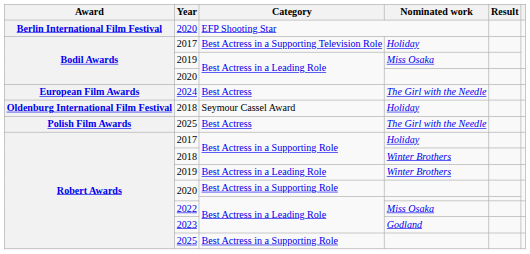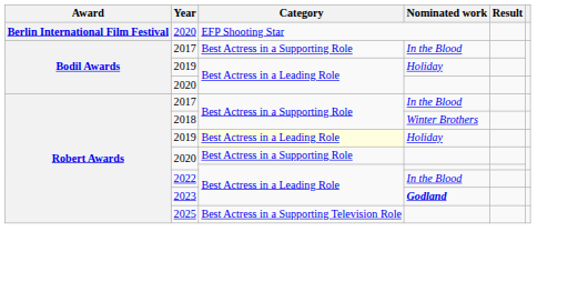 <table class="wikitable plainrowheaders sortable">
 <tr>
 <th>Award</th>
 <th>Year</th>
 <th>Category</th>
 <th>Nominated work</th>
 <th>Result</th>
 <th class="unsortable"></th>
 </tr>
 <tr>
 <th scope="row"><a href='#'>Berlin International Film Festival</a></th>
 <td><a href='#'>2020</a></td>
 <td colspan="2"><a href='#'>EFP Shooting Star</a></td>
 <td></td>
 <td></td>
 </tr>
 <tr>
 <th scope="row" rowspan="3"><a href='#'>Bodil Awards</a></th>
 <td>2017</td>
-<td><a href='#'>Best Actress in a Supporting Television Role</a></td>
-<td><em><a href='#'>Holiday</a></em></td>
+<td><a href='#'>Best Actress in a Supporting Role</a></td>
+<td><em><a href='#'>In the Blood</a></em></td>
 <td></td>
 <td rowspan="2"></td>
 </tr>
 <tr>
 <td>2019</td>
 <td rowspan="2"><a href='#'>Best Actress in a Leading Role</a></td>
-<td><em><a href='#'>Miss Osaka</a></em></td>
+<td><em><a href='#'>Holiday</a></em></td>
 <td></td>
 </tr>
 <tr>
 <td>2020</td>
 <td><em></em></td>
 <td></td>
 <td></td>
 </tr>
 <tr>
-<th scope="row"><a href='#'>European Film Awards</a></th>
-<td><a href='#'>2024</a></td>
-<td><a href='#'>Best Actress</a></td>
-<td><em><a href='#'>The Girl with the Needle</a></em></td>
-<td></td>
-<td></td>
-</tr>
-<tr>
-<th scope="row"><a href='#'>Oldenburg International Film Festival</a></th>
-<td>2018</td>
-<td>Seymour Cassel Award</td>
-<td><em><a href='#'>Holiday</a></em></td>
-<td></td>
-<td></td>
-</tr>
-<tr>
-<th scope="row"><a href='#'>Polish Film Awards</a></th>
-<td>2025</td>
-<td><a href='#'>Best Actress</a></td>
-<td><em><a href='#'>The Girl with the Needle</a></em></td>
-<td></td>
-<td></td>
-</tr>
-<tr>
 <th rowspan="8" scope="row"><a href='#'>Robert Awards</a></th>
 <td>2017</td>
 <td rowspan="2"><a href='#'>Best Actress in a Supporting Role</a></td>
-<td><em><a href='#'>Holiday</a></em></td>
+<td><em><a href='#'>In the Blood</a></em></td>
 <td></td>
 <td></td>
 </tr>
 <tr>
 <td>2018</td>
 <td><em><a href='#'>Winter Brothers</a></em></td>
 <td></td>
 <td></td>
 </tr>
 <tr>
 <td>2019</td>
-<td><a href='#'>Best Actress in a Leading Role</a></td>
-<td><em><a href='#'>Winter Brothers</a></em></td>
+<td style="background: lightyellow;"><a href='#'>Best Actress in a Leading Role</a></td>
+<td><em><a href='#'>Holiday</a></em></td>
 <td></td>
 <td></td>
 </tr>
 <tr>
 <td rowspan="2">2020</td>
 <td><a href='#'>Best Actress in a Supporting Role</a></td>
 <td><em></em></td>
 <td></td>
 <td rowspan="2"></td>
 </tr>
 <tr>
 <td rowspan="3"><a href='#'>Best Actress in a Leading Role</a></td>
 <td><em></em></td>
 <td></td>
 </tr>
 <tr>
 <td><a href='#'>2022</a></td>
-<td><em><a href='#'>Miss Osaka</a></em></td>
+<td><em><a href='#'>In the Blood</a></em></td>
 <td></td>
 <td></td>
 </tr>
 <tr>
 <td><a href='#'>2023</a></td>
-<td><em><a href='#'>Godland</a></em></td>
+<td><strong><em><a href='#'>Godland</a></em></strong></td>
 <td></td>
 <td></td>
 </tr>
 <tr>
 <td><a href='#'>2025</a></td>
-<td><a href='#'>Best Actress in a Supporting Role</a></td>
+<td><a href='#'>Best Actress in a Supporting Television Role</a></td>
 <td><em></em></td>
 <td></td>
 <td></td>
 </tr>
 </table>
